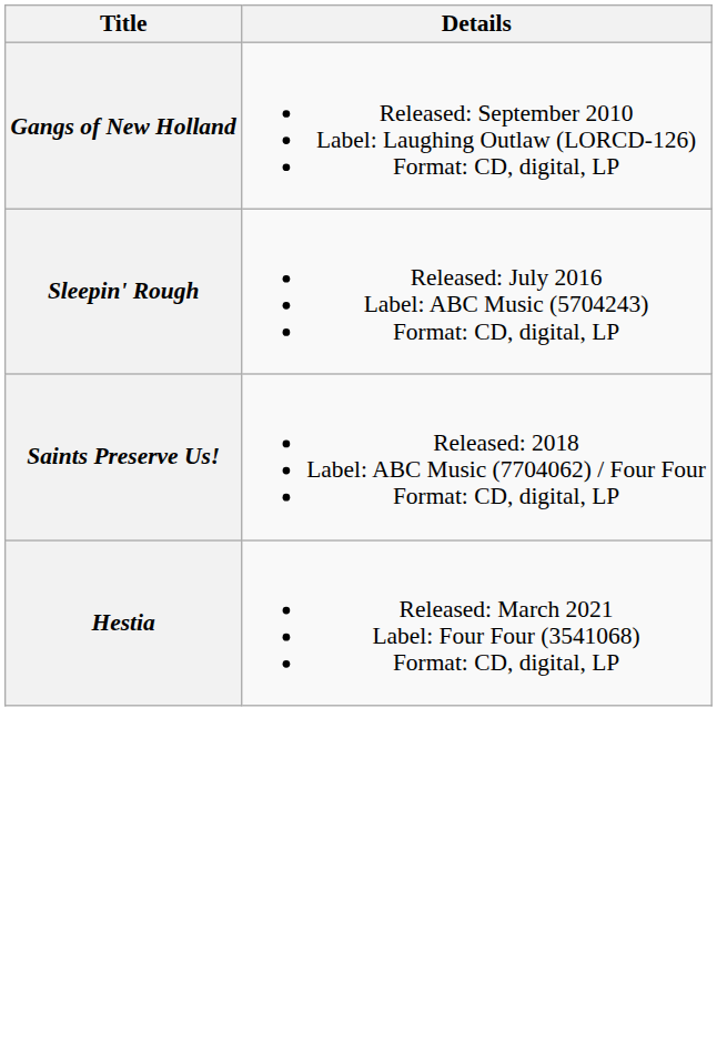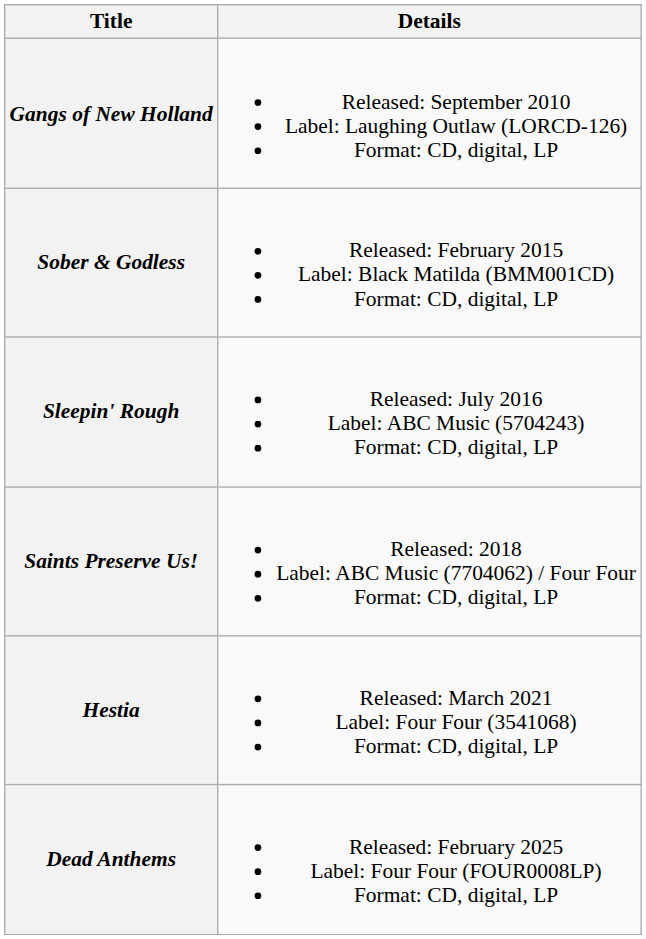 <table class="wikitable plainrowheaders" style="text-align:center;" border="1">
 <tr>
 <th>Title</th>
 <th>Details</th>
 </tr>
 <tr>
 <th scope="row"><em>Gangs of New Holland</em></th>
 <td><br><ul><li>Released: September 2010</li><li>Label: Laughing Outlaw (LORCD-126)</li><li>Format: CD, digital, LP</li></ul></td>
+</tr>
+<tr>
+<th scope="row"><em>Sober & Godless</em></th>
+<td><br><ul><li>Released: February 2015</li><li>Label: Black Matilda (BMM001CD)</li><li>Format: CD, digital, LP</li></ul></td>
 </tr>
 <tr>
 <th scope="row"><em>Sleepin' Rough</em></th>
 <td><br><ul><li>Released: July 2016</li><li>Label: ABC Music (5704243)</li><li>Format: CD, digital, LP</li></ul></td>
 </tr>
 <tr>
 <th scope="row"><em>Saints Preserve Us!</em></th>
 <td><br><ul><li>Released: 2018</li><li>Label: ABC Music (7704062) / Four Four</li><li>Format: CD, digital, LP</li></ul></td>
 </tr>
 <tr>
 <th scope="row"><em>Hestia</em></th>
 <td><br><ul><li>Released: March 2021</li><li>Label: Four Four (3541068)</li><li>Format: CD, digital, LP</li></ul></td>
 </tr>
+<tr>
+<th scope="row"><em>Dead Anthems</em></th>
+<td><br><ul><li>Released: February 2025</li><li>Label: Four Four (FOUR0008LP)</li><li>Format: CD, digital, LP</li></ul></td>
+</tr>
 </table>
